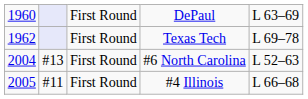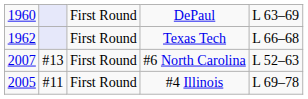 <table class=wikitable style="text-align:center">
 <tr>
 <td><a href='#'>1960</a></td>
 <td style="background:#E6E8FA;"></td>
 <td>First Round</td>
 <td><a href='#'>DePaul</a></td>
 <td>L 63–69</td>
 </tr>
 <tr>
 <td><a href='#'>1962</a></td>
 <td style="background:#E6E8FA;"></td>
 <td>First Round</td>
 <td><a href='#'>Texas Tech</a></td>
-<td>L 69–78</td>
+<td>L 66–68</td>
 </tr>
 <tr>
-<td><a href='#'>2004</a></td>
+<td><a href='#'>2007</a></td>
 <td>#13</td>
 <td>First Round</td>
 <td>#6 <a href='#'>North Carolina</a></td>
 <td>L 52–63</td>
 </tr>
 <tr>
 <td><a href='#'>2005</a></td>
 <td>#11</td>
 <td>First Round</td>
 <td>#4 <a href='#'>Illinois</a></td>
-<td>L 66–68</td>
+<td>L 69–78</td>
 </tr>
 </table>
